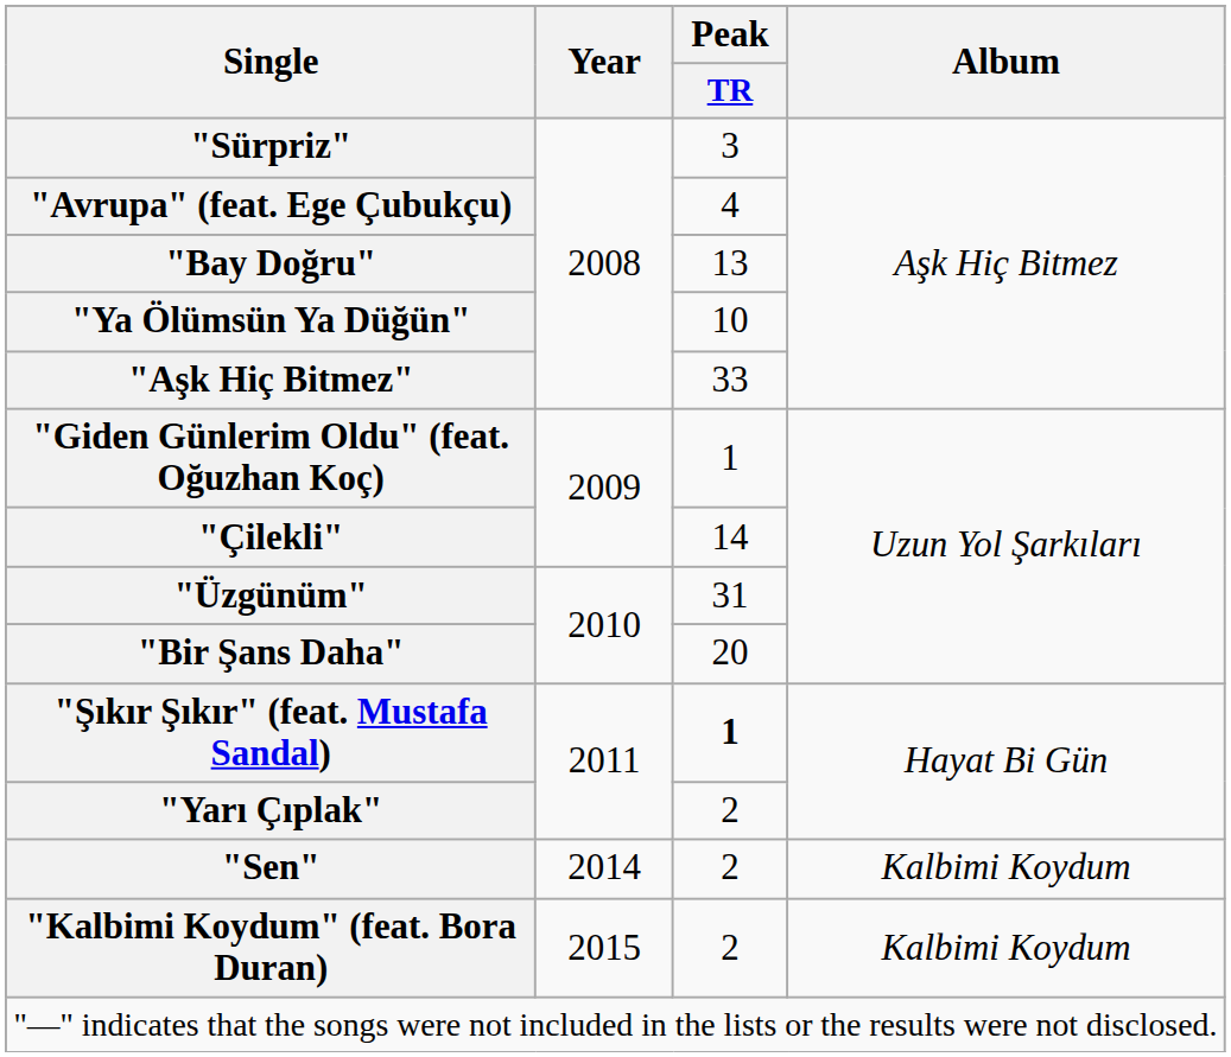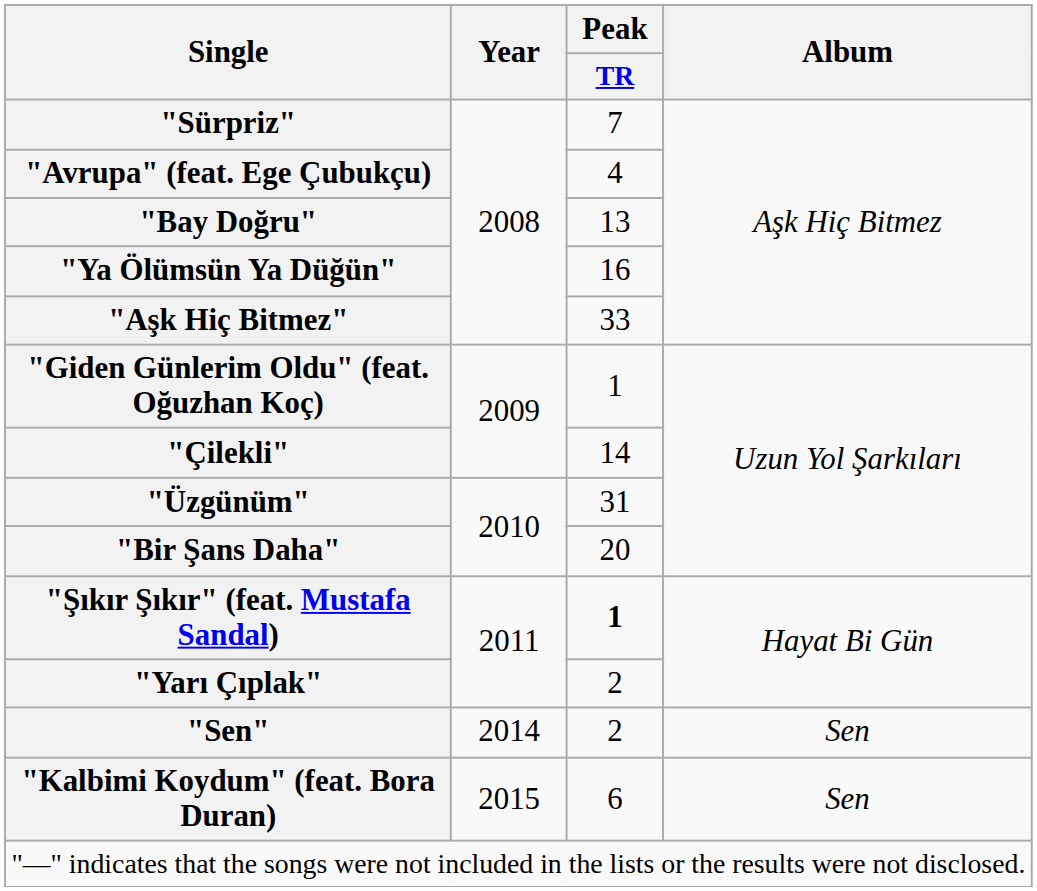 <table class="wikitable plainrowheaders" style="text-align:center;">
 <tr>
 <th scope="col" rowspan="2" style="width:14em;">Single</th>
 <th scope="col" rowspan="2">Year</th>
 <th scope="col">Peak</th>
 <th scope="col" rowspan="2">Album</th>
 </tr>
 <tr>
 <th scope="col" style="width:3em;font-size:90%;"><a href='#'>TR</a><br></th>
 </tr>
 <tr>
 <th scope="row">"Sürpriz"</th>
 <td rowspan="5">2008</td>
-<td>3</td>
+<td>7</td>
 <td rowspan="5"><em>Aşk Hiç Bitmez</em></td>
 </tr>
 <tr>
 <th scope="row">"Avrupa" (feat. Ege Çubukçu)</th>
 <td>4</td>
 </tr>
 <tr>
 <th scope="row">"Bay Doğru"</th>
 <td>13</td>
 </tr>
 <tr>
 <th scope="row">"Ya Ölümsün Ya Düğün"</th>
-<td>10</td>
+<td>16</td>
 </tr>
 <tr>
 <th scope="row">"Aşk Hiç Bitmez"</th>
 <td>33</td>
 </tr>
 <tr>
 <th scope="row">"Giden Günlerim Oldu" (feat. Oğuzhan Koç)</th>
 <td rowspan="2">2009</td>
 <td>1</td>
 <td rowspan="4"><em>Uzun Yol Şarkıları</em></td>
 </tr>
 <tr>
 <th scope="row">"Çilekli"</th>
 <td>14</td>
 </tr>
 <tr>
 <th scope="row">"Üzgünüm"</th>
 <td rowspan="2">2010</td>
 <td>31</td>
 </tr>
 <tr>
 <th scope="row">"Bir Şans Daha"</th>
 <td>20</td>
 </tr>
 <tr>
 <th scope="row">"Şıkır Şıkır" (feat. <a href='#'>Mustafa Sandal</a>)</th>
 <td rowspan="2">2011</td>
 <td><strong>1</strong></td>
 <td rowspan="2"><em>Hayat Bi Gün</em></td>
 </tr>
 <tr>
 <th scope="row">"Yarı Çıplak"</th>
 <td>2</td>
 </tr>
 <tr>
 <th scope="row">"Sen"</th>
 <td>2014</td>
 <td>2</td>
-<td rowspan="1"><em>Kalbimi Koydum</em></td>
+<td><em>Sen</em></td>
 </tr>
 <tr>
 <th scope="row">"Kalbimi Koydum" (feat. Bora Duran)</th>
 <td>2015</td>
-<td>2</td>
-<td rowspan="1"><em>Kalbimi Koydum</em></td>
+<td>6</td>
+<td><em>Sen</em></td>
 </tr>
 <tr>
 <td colspan="5" style="font-size:90%">"—" indicates that the songs were not included in the lists or the results were not disclosed.</td>
 </tr>
 </table>
